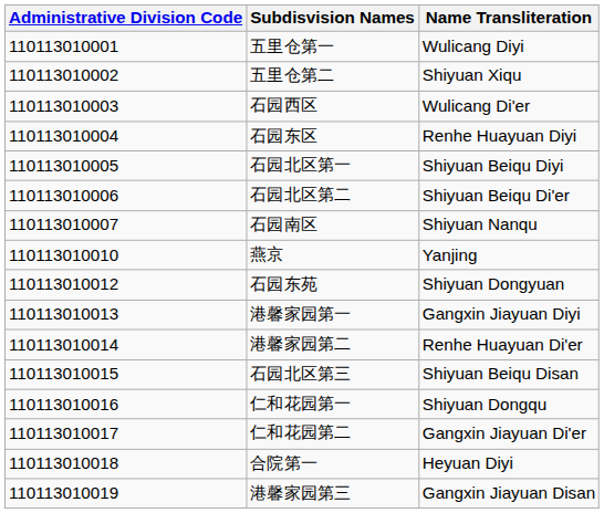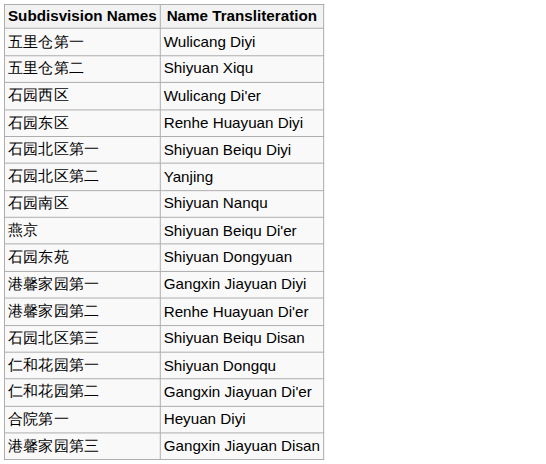 <table class="wikitable sortable">
 <tr>
-<th><a href='#'>Administrative Division Code</a></th>
 <th>Subdisvision Names</th>
 <th>Name Transliteration</th>
 </tr>
 <tr>
-<td>110113010001</td>
 <td>五里仓第一</td>
 <td>Wulicang Diyi</td>
 </tr>
 <tr>
-<td>110113010002</td>
 <td>五里仓第二</td>
 <td>Shiyuan Xiqu</td>
 </tr>
 <tr>
-<td>110113010003</td>
 <td>石园西区</td>
 <td>Wulicang Di'er</td>
 </tr>
 <tr>
-<td>110113010004</td>
 <td>石园东区</td>
 <td>Renhe Huayuan Diyi</td>
 </tr>
 <tr>
-<td>110113010005</td>
 <td>石园北区第一</td>
 <td>Shiyuan Beiqu Diyi</td>
 </tr>
 <tr>
-<td>110113010006</td>
 <td>石园北区第二</td>
-<td>Shiyuan Beiqu Di'er</td>
+<td>Yanjing</td>
 </tr>
 <tr>
-<td>110113010007</td>
 <td>石园南区</td>
 <td>Shiyuan Nanqu</td>
 </tr>
 <tr>
-<td>110113010010</td>
 <td>燕京</td>
-<td>Yanjing</td>
+<td>Shiyuan Beiqu Di'er</td>
 </tr>
 <tr>
-<td>110113010012</td>
 <td>石园东苑</td>
 <td>Shiyuan Dongyuan</td>
 </tr>
 <tr>
-<td>110113010013</td>
 <td>港馨家园第一</td>
 <td>Gangxin Jiayuan Diyi</td>
 </tr>
 <tr>
-<td>110113010014</td>
 <td>港馨家园第二</td>
 <td>Renhe Huayuan Di'er</td>
 </tr>
 <tr>
-<td>110113010015</td>
 <td>石园北区第三</td>
 <td>Shiyuan Beiqu Disan</td>
 </tr>
 <tr>
-<td>110113010016</td>
 <td>仁和花园第一</td>
 <td>Shiyuan Dongqu</td>
 </tr>
 <tr>
-<td>110113010017</td>
 <td>仁和花园第二</td>
 <td>Gangxin Jiayuan Di'er</td>
 </tr>
 <tr>
-<td>110113010018</td>
 <td>合院第一</td>
 <td>Heyuan Diyi</td>
 </tr>
 <tr>
-<td>110113010019</td>
 <td>港馨家园第三</td>
 <td>Gangxin Jiayuan Disan</td>
 </tr>
 </table>
